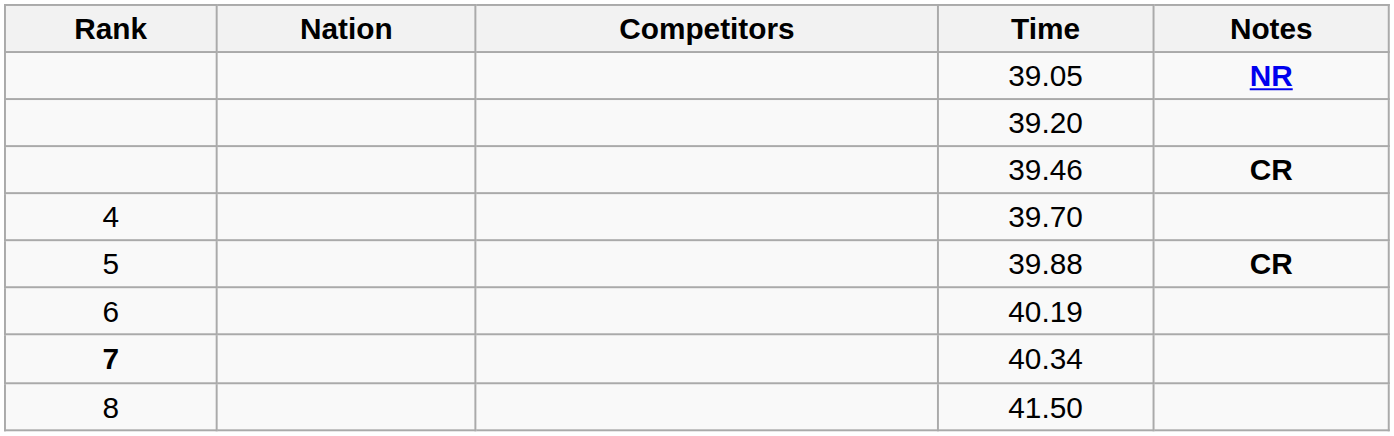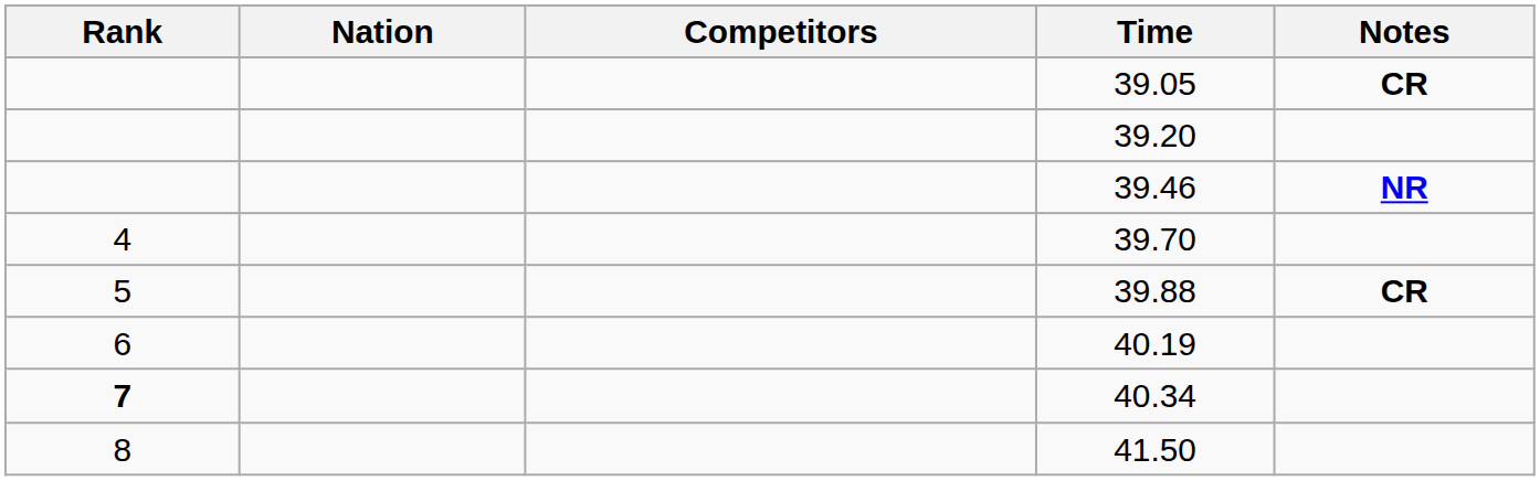 <table class="wikitable sortable" width=80% style="text-align:center; font-size:95%">
 <tr>
 <th>Rank</th>
 <th>Nation</th>
 <th>Competitors</th>
 <th>Time</th>
 <th>Notes</th>
 </tr>
 <tr>
 <td></td>
 <td align=left></td>
 <td align=left></td>
 <td>39.05</td>
-<td><strong><a href='#'>NR</a></strong></td>
+<td><strong>CR</strong></td>
 </tr>
 <tr>
 <td></td>
 <td align=left></td>
 <td align=left></td>
 <td>39.20</td>
 <td></td>
 </tr>
 <tr>
 <td></td>
 <td align=left></td>
 <td align=left></td>
 <td>39.46</td>
-<td><strong>CR</strong></td>
+<td><strong><a href='#'>NR</a></strong></td>
 </tr>
 <tr>
 <td>4</td>
 <td align=left></td>
 <td align=left></td>
 <td>39.70</td>
 <td></td>
 </tr>
 <tr>
 <td>5</td>
 <td align=left></td>
 <td align=left></td>
 <td>39.88</td>
 <td><strong>CR</strong></td>
 </tr>
 <tr>
 <td>6</td>
 <td align=left></td>
 <td align=left></td>
 <td>40.19</td>
 <td></td>
 </tr>
 <tr>
 <td><strong>7</strong></td>
 <td align=left></td>
 <td align=left></td>
 <td>40.34</td>
 <td></td>
 </tr>
 <tr>
 <td>8</td>
 <td align=left></td>
 <td align=left></td>
 <td>41.50</td>
 <td></td>
 </tr>
 </table>
